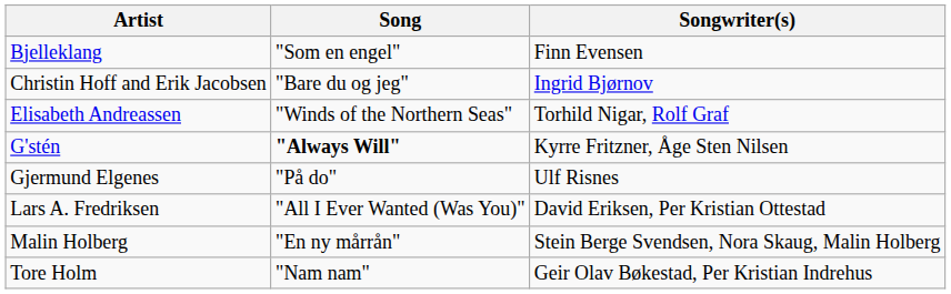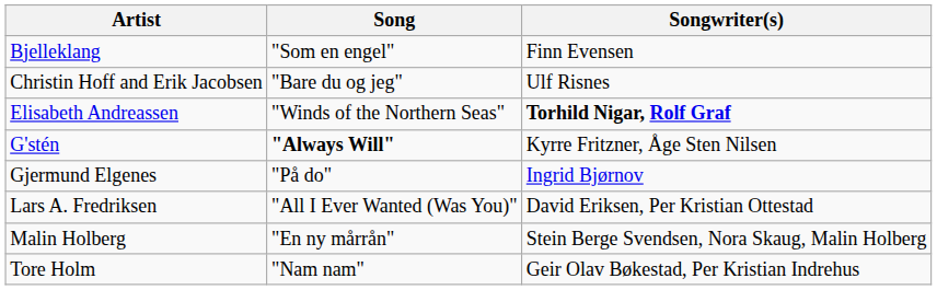 <table class="sortable wikitable" style="margin: 1em auto 1em auto;">
 <tr>
 <th>Artist</th>
 <th>Song</th>
 <th>Songwriter(s)</th>
 </tr>
 <tr>
 <td><a href='#'>Bjelleklang</a></td>
 <td>"Som en engel"</td>
 <td>Finn Evensen</td>
 </tr>
 <tr>
 <td>Christin Hoff and Erik Jacobsen</td>
 <td>"Bare du og jeg"</td>
-<td><a href='#'>Ingrid Bjørnov</a></td>
+<td>Ulf Risnes</td>
 </tr>
 <tr>
 <td><a href='#'>Elisabeth Andreassen</a></td>
 <td>"Winds of the Northern Seas"</td>
-<td>Torhild Nigar, <a href='#'>Rolf Graf</a></td>
+<td><strong>Torhild Nigar, <a href='#'>Rolf Graf</a></strong></td>
 </tr>
 <tr>
 <td><a href='#'>G'stén</a></td>
 <td><strong>"Always Will"</strong></td>
 <td>Kyrre Fritzner, Åge Sten Nilsen</td>
 </tr>
 <tr>
 <td>Gjermund Elgenes</td>
 <td>"På do"</td>
-<td>Ulf Risnes</td>
+<td><a href='#'>Ingrid Bjørnov</a></td>
 </tr>
 <tr>
 <td>Lars A. Fredriksen</td>
 <td>"All I Ever Wanted (Was You)"</td>
 <td>David Eriksen, Per Kristian Ottestad</td>
 </tr>
 <tr>
 <td>Malin Holberg</td>
 <td>"En ny mårrån"</td>
 <td>Stein Berge Svendsen, Nora Skaug, Malin Holberg</td>
 </tr>
 <tr>
 <td>Tore Holm</td>
 <td>"Nam nam"</td>
 <td>Geir Olav Bøkestad, Per Kristian Indrehus</td>
 </tr>
 </table>
